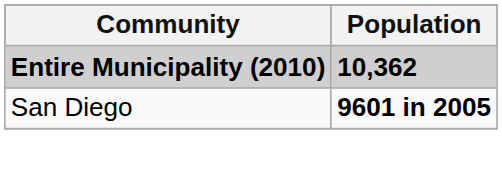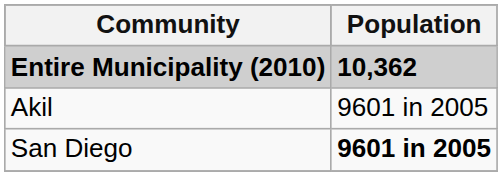 <table class="wikitable">
 <tr style="background:#111111; color:#111111;">
 <th><strong>Community</strong></th>
 <th><strong>Population</strong></th>
 </tr>
 <tr style="background:#CFCFCF;">
 <td><strong>Entire Municipality (2010)</strong></td>
 <td><strong>10,362</strong></td>
 </tr>
 <tr>
+<td>Akil</td>
+<td>9601 in 2005</td>
+</tr>
+<tr>
 <td>San Diego</td>
 <td><strong>9601 in 2005</strong></td>
 </tr>
 <tr>
 </tr>
 </table>
